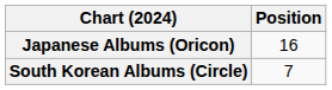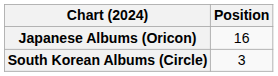 <table class="wikitable sortable plainrowheaders" style="text-align:center">
 <tr>
 <th scope="col">Chart (2024)</th>
 <th scope="col">Position</th>
 </tr>
 <tr>
 <th scope="row">Japanese Albums (Oricon)</th>
 <td>16</td>
 </tr>
 <tr>
 <th scope="row">South Korean Albums (Circle)</th>
-<td>7</td>
+<td>3</td>
 </tr>
 </table>
